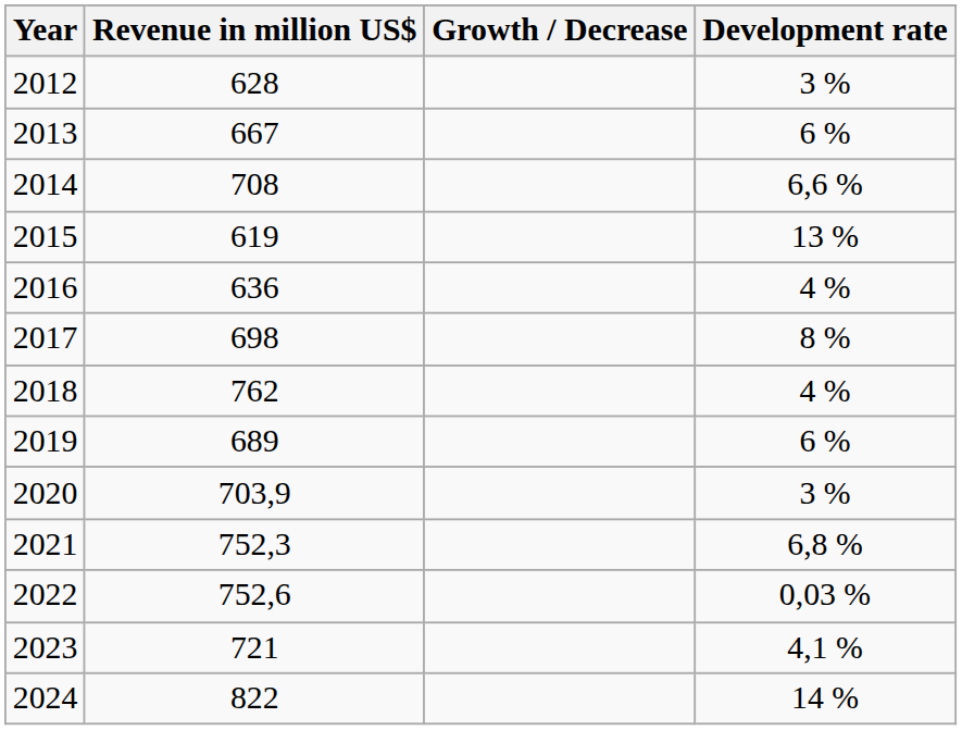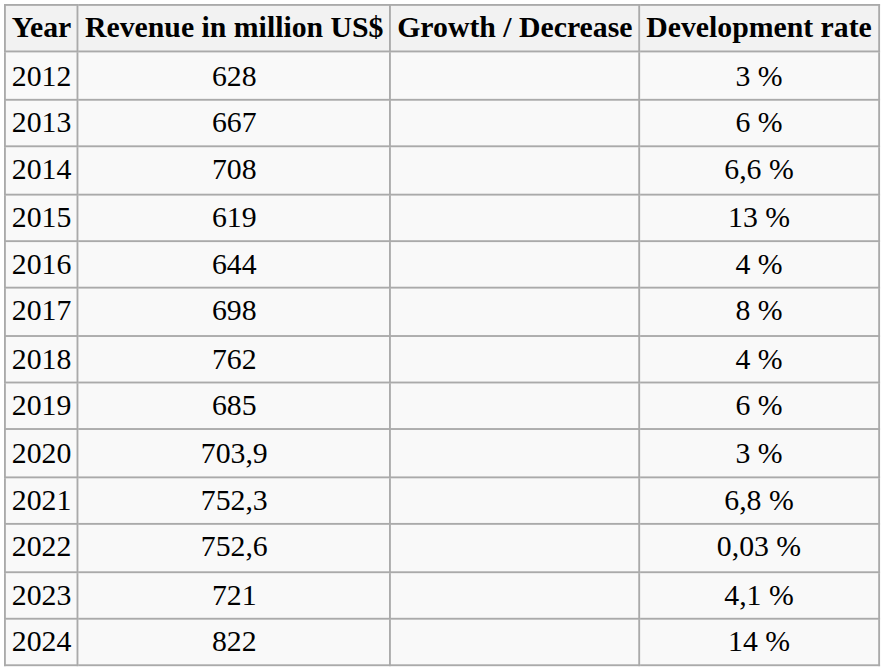 <table class="wikitable" border="1" style="text-align:center">
 <tr>
 <th>Year</th>
 <th>Revenue in million US$</th>
 <th>Growth / Decrease</th>
 <th>Development rate</th>
 </tr>
 <tr>
 <td>2012</td>
 <td>628</td>
 <td></td>
 <td>3 %</td>
 </tr>
 <tr>
 <td>2013</td>
 <td>667</td>
 <td></td>
 <td>6 %</td>
 </tr>
 <tr>
 <td>2014</td>
 <td>708</td>
 <td></td>
 <td>6,6 %</td>
 </tr>
 <tr>
 <td>2015</td>
 <td>619</td>
 <td></td>
 <td>13 %</td>
 </tr>
 <tr>
 <td>2016</td>
-<td>636</td>
+<td>644</td>
 <td></td>
 <td>4 %</td>
 </tr>
 <tr>
 <td>2017</td>
 <td>698</td>
 <td></td>
 <td>8 %</td>
 </tr>
 <tr>
 <td>2018</td>
 <td>762</td>
 <td></td>
 <td>4 %</td>
 </tr>
 <tr>
 <td>2019</td>
-<td>689</td>
+<td>685</td>
 <td></td>
 <td>6 %</td>
 </tr>
 <tr>
 <td>2020</td>
 <td>703,9</td>
 <td></td>
 <td>3 %</td>
 </tr>
 <tr>
 <td>2021</td>
 <td>752,3</td>
 <td></td>
 <td>6,8 %</td>
 </tr>
 <tr>
 <td>2022</td>
 <td>752,6</td>
 <td></td>
 <td>0,03 %</td>
 </tr>
 <tr>
 <td>2023</td>
 <td>721</td>
 <td></td>
 <td>4,1 %</td>
 </tr>
 <tr>
 <td>2024</td>
 <td>822</td>
 <td></td>
 <td>14 %</td>
 </tr>
 </table>
